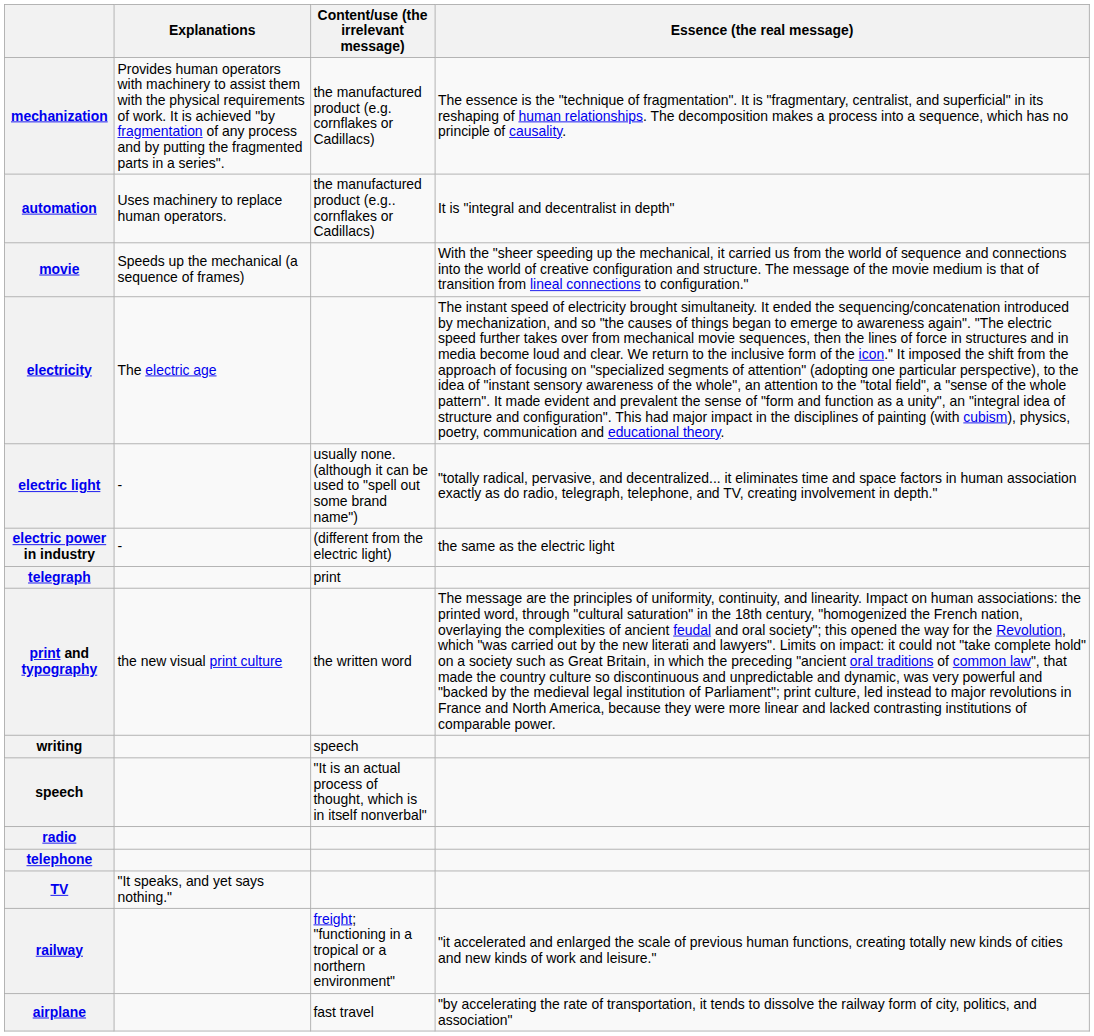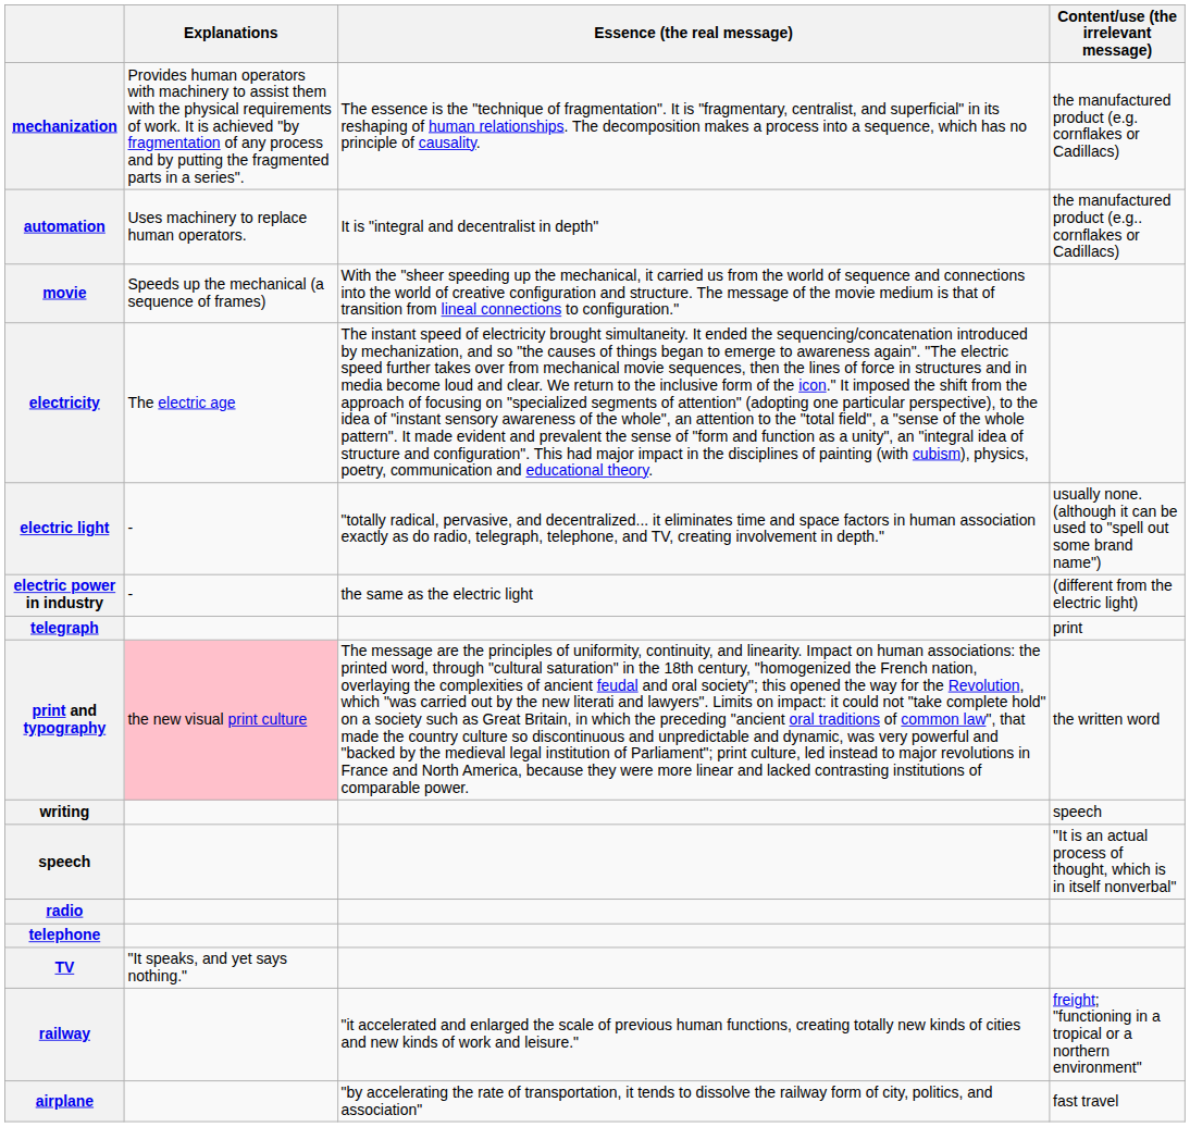 <table class="wikitable">
 <tr>
 <th></th>
 <th>Explanations</th>
+<th>Essence (the real message)</th>
 <th>Content/use (the irrelevant message)</th>
-<th>Essence (the real message)</th>
 </tr>
 <tr>
 <th><a href='#'>mechanization</a></th>
 <td>Provides human operators with machinery to assist them with the physical requirements of work. It is achieved "by <a href='#'>fragmentation</a> of any process and by putting the fragmented parts in a series".</td>
+<td>The essence is the "technique of fragmentation". It is "fragmentary, centralist, and superficial" in its reshaping of <a href='#'>human relationships</a>. The decomposition makes a process into a sequence, which has no principle of <a href='#'>causality</a>.</td>
 <td>the manufactured product (e.g. cornflakes or Cadillacs)</td>
-<td>The essence is the "technique of fragmentation". It is "fragmentary, centralist, and superficial" in its reshaping of <a href='#'>human relationships</a>. The decomposition makes a process into a sequence, which has no principle of <a href='#'>causality</a>.</td>
 </tr>
 <tr>
 <th><a href='#'>automation</a></th>
 <td>Uses machinery to replace human operators.</td>
+<td>It is "integral and decentralist in depth"</td>
 <td>the manufactured product (e.g.. cornflakes or Cadillacs)</td>
-<td>It is "integral and decentralist in depth"</td>
 </tr>
 <tr>
 <th><a href='#'>movie</a></th>
 <td>Speeds up the mechanical (a sequence of frames)</td>
+<td>With the "sheer speeding up the mechanical, it carried us from the world of sequence and connections into the world of creative configuration and structure. The message of the movie medium is that of transition from <a href='#'>lineal connections</a> to configuration."</td>
 <td></td>
-<td>With the "sheer speeding up the mechanical, it carried us from the world of sequence and connections into the world of creative configuration and structure. The message of the movie medium is that of transition from <a href='#'>lineal connections</a> to configuration."</td>
 </tr>
 <tr>
 <th><a href='#'>electricity</a></th>
 <td>The <a href='#'>electric age</a></td>
+<td>The instant speed of electricity brought simultaneity. It ended the sequencing/concatenation introduced by mechanization, and so "the causes of things began to emerge to awareness again". "The electric speed further takes over from mechanical movie sequences, then the lines of force in structures and in media become loud and clear. We return to the inclusive form of the <a href='#'>icon</a>." It imposed the shift from the approach of focusing on "specialized segments of attention" (adopting one particular perspective), to the idea of "instant sensory awareness of the whole", an attention to the "total field", a "sense of the whole pattern". It made evident and prevalent the sense of "form and function as a unity", an "integral idea of structure and configuration". This had major impact in the disciplines of painting (with <a href='#'>cubism</a>), physics, poetry, communication and <a href='#'>educational theory</a>.</td>
 <td></td>
-<td>The instant speed of electricity brought simultaneity. It ended the sequencing/concatenation introduced by mechanization, and so "the causes of things began to emerge to awareness again". "The electric speed further takes over from mechanical movie sequences, then the lines of force in structures and in media become loud and clear. We return to the inclusive form of the <a href='#'>icon</a>." It imposed the shift from the approach of focusing on "specialized segments of attention" (adopting one particular perspective), to the idea of "instant sensory awareness of the whole", an attention to the "total field", a "sense of the whole pattern". It made evident and prevalent the sense of "form and function as a unity", an "integral idea of structure and configuration". This had major impact in the disciplines of painting (with <a href='#'>cubism</a>), physics, poetry, communication and <a href='#'>educational theory</a>.</td>
 </tr>
 <tr>
 <th><a href='#'>electric light</a></th>
 <td>-</td>
+<td>"totally radical, pervasive, and decentralized... it eliminates time and space factors in human association exactly as do radio, telegraph, telephone, and TV, creating involvement in depth."</td>
 <td>usually none. (although it can be used to "spell out some brand name")</td>
-<td>"totally radical, pervasive, and decentralized... it eliminates time and space factors in human association exactly as do radio, telegraph, telephone, and TV, creating involvement in depth."</td>
 </tr>
 <tr>
 <th><a href='#'>electric power</a> in industry</th>
 <td>-</td>
+<td>the same as the electric light</td>
 <td>(different from the electric light)</td>
-<td>the same as the electric light</td>
 </tr>
 <tr>
 <th><a href='#'>telegraph</a></th>
 <td></td>
+<td></td>
 <td>print</td>
-<td></td>
 </tr>
 <tr>
 <th><a href='#'>print</a> and <a href='#'>typography</a></th>
-<td>the new visual <a href='#'>print culture</a></td>
+<td style="background: pink;">the new visual <a href='#'>print culture</a></td>
+<td>The message are the principles of uniformity, continuity, and linearity. Impact on human associations: the printed word, through "cultural saturation" in the 18th century, "homogenized the French nation, overlaying the complexities of ancient <a href='#'>feudal</a> and oral society"; this opened the way for the <a href='#'>Revolution</a>, which "was carried out by the new literati and lawyers". Limits on impact: it could not "take complete hold" on a society such as Great Britain, in which the preceding "ancient <a href='#'>oral traditions</a> of <a href='#'>common law</a>", that made the country culture so discontinuous and unpredictable and dynamic, was very powerful and "backed by the medieval legal institution of Parliament"; print culture, led instead to major revolutions in France and North America, because they were more linear and lacked contrasting institutions of comparable power.</td>
 <td>the written word</td>
-<td>The message are the principles of uniformity, continuity, and linearity. Impact on human associations: the printed word, through "cultural saturation" in the 18th century, "homogenized the French nation, overlaying the complexities of ancient <a href='#'>feudal</a> and oral society"; this opened the way for the <a href='#'>Revolution</a>, which "was carried out by the new literati and lawyers". Limits on impact: it could not "take complete hold" on a society such as Great Britain, in which the preceding "ancient <a href='#'>oral traditions</a> of <a href='#'>common law</a>", that made the country culture so discontinuous and unpredictable and dynamic, was very powerful and "backed by the medieval legal institution of Parliament"; print culture, led instead to major revolutions in France and North America, because they were more linear and lacked contrasting institutions of comparable power.</td>
 </tr>
 <tr>
 <th>writing</th>
 <td></td>
+<td></td>
 <td>speech</td>
-<td></td>
 </tr>
 <tr>
 <th>speech</th>
 <td></td>
+<td></td>
 <td>"It is an actual process of thought, which is in itself nonverbal"</td>
-<td></td>
 </tr>
 <tr>
 <th><a href='#'>radio</a></th>
 <td></td>
 <td></td>
 <td></td>
 </tr>
 <tr>
 <th><a href='#'>telephone</a></th>
 <td></td>
 <td></td>
 <td></td>
 </tr>
 <tr>
 <th><a href='#'>TV</a></th>
 <td>"It speaks, and yet says nothing."</td>
 <td></td>
 <td></td>
 </tr>
 <tr>
 <th><a href='#'>railway</a></th>
 <td></td>
+<td>"it accelerated and enlarged the scale of previous human functions, creating totally new kinds of cities and new kinds of work and leisure."</td>
 <td><a href='#'>freight</a>; "functioning in a tropical or a northern environment"</td>
-<td>"it accelerated and enlarged the scale of previous human functions, creating totally new kinds of cities and new kinds of work and leisure."</td>
 </tr>
 <tr>
 <th><a href='#'>airplane</a></th>
 <td></td>
+<td>"by accelerating the rate of transportation, it tends to dissolve the railway form of city, politics, and association"</td>
 <td>fast travel</td>
-<td>"by accelerating the rate of transportation, it tends to dissolve the railway form of city, politics, and association"</td>
 </tr>
 </table>
